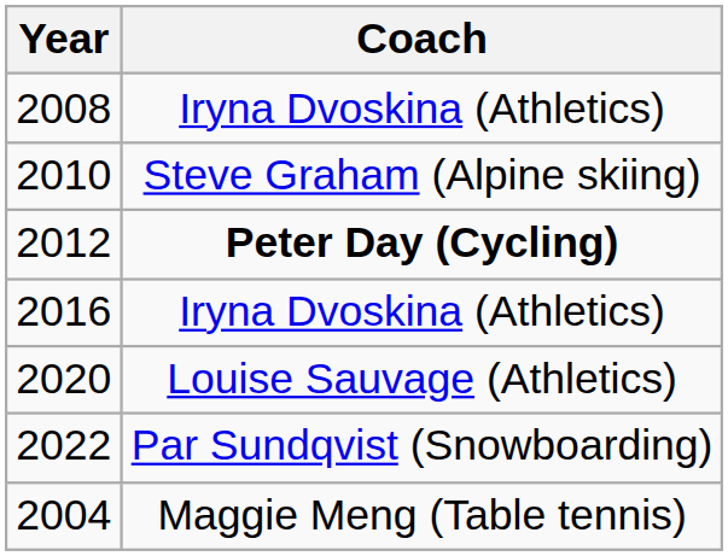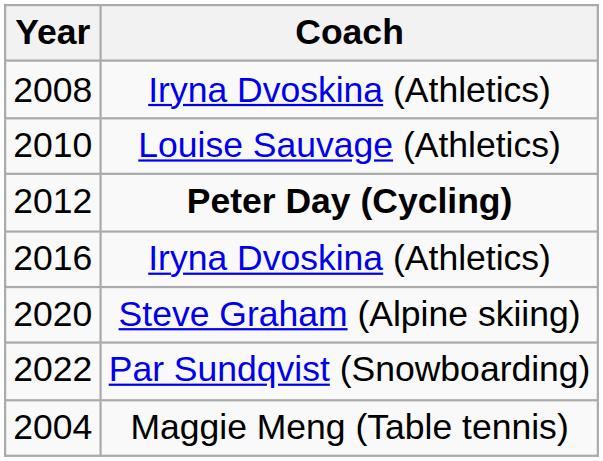 <table class="wikitable" style="text-align:center">
 <tr>
 <th>Year</th>
 <th>Coach</th>
 </tr>
 <tr align="center">
 <td>2008</td>
 <td><a href='#'>Iryna Dvoskina</a> (Athletics) </td>
 </tr>
 <tr align="center">
 <td>2010</td>
-<td><a href='#'>Steve Graham</a> (Alpine skiing) </td>
+<td><a href='#'>Louise Sauvage</a> (Athletics) </td>
 </tr>
 <tr align="center">
 <td>2012</td>
 <td><strong>Peter Day (Cycling)</strong></td>
 </tr>
 <tr align="center">
 <td>2016</td>
 <td><a href='#'>Iryna Dvoskina</a> (Athletics) </td>
 </tr>
 <tr align="center">
 <td>2020</td>
-<td><a href='#'>Louise Sauvage</a> (Athletics) </td>
+<td><a href='#'>Steve Graham</a> (Alpine skiing) </td>
 </tr>
 <tr align="center">
 <td>2022</td>
 <td><a href='#'>Par Sundqvist</a> (Snowboarding) </td>
 </tr>
 <tr>
 <td>2004</td>
 <td>Maggie Meng (Table tennis)</td>
 </tr>
 </table>
